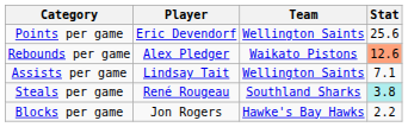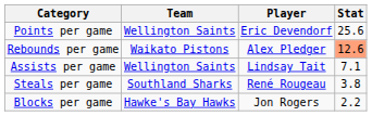 <table class="wikitable" style="text-align:center">
 <tr>
 <th>Category</th>
+<th>Team</th>
 <th>Player</th>
-<th>Team</th>
 <th>Stat</th>
 </tr>
 <tr>
 <td><a href='#'>Points</a> per game</td>
+<td><a href='#'>Wellington Saints</a></td>
 <td><a href='#'>Eric Devendorf</a></td>
-<td><a href='#'>Wellington Saints</a></td>
 <td>25.6</td>
 </tr>
 <tr>
 <td><a href='#'>Rebounds</a> per game</td>
+<td><a href='#'>Waikato Pistons</a></td>
 <td><a href='#'>Alex Pledger</a></td>
-<td><a href='#'>Waikato Pistons</a></td>
 <td style="background: lightsalmon;">12.6</td>
 </tr>
 <tr>
 <td><a href='#'>Assists</a> per game</td>
+<td><a href='#'>Wellington Saints</a></td>
 <td><a href='#'>Lindsay Tait</a></td>
-<td><a href='#'>Wellington Saints</a></td>
 <td>7.1</td>
 </tr>
 <tr>
 <td><a href='#'>Steals</a> per game</td>
+<td><a href='#'>Southland Sharks</a></td>
 <td><a href='#'>René Rougeau</a></td>
-<td><a href='#'>Southland Sharks</a></td>
-<td style="background: paleturquoise;">3.8</td>
+<td>3.8</td>
 </tr>
 <tr>
 <td><a href='#'>Blocks</a> per game</td>
+<td><a href='#'>Hawke's Bay Hawks</a></td>
 <td>Jon Rogers</td>
-<td><a href='#'>Hawke's Bay Hawks</a></td>
 <td>2.2</td>
 </tr>
 </table>
